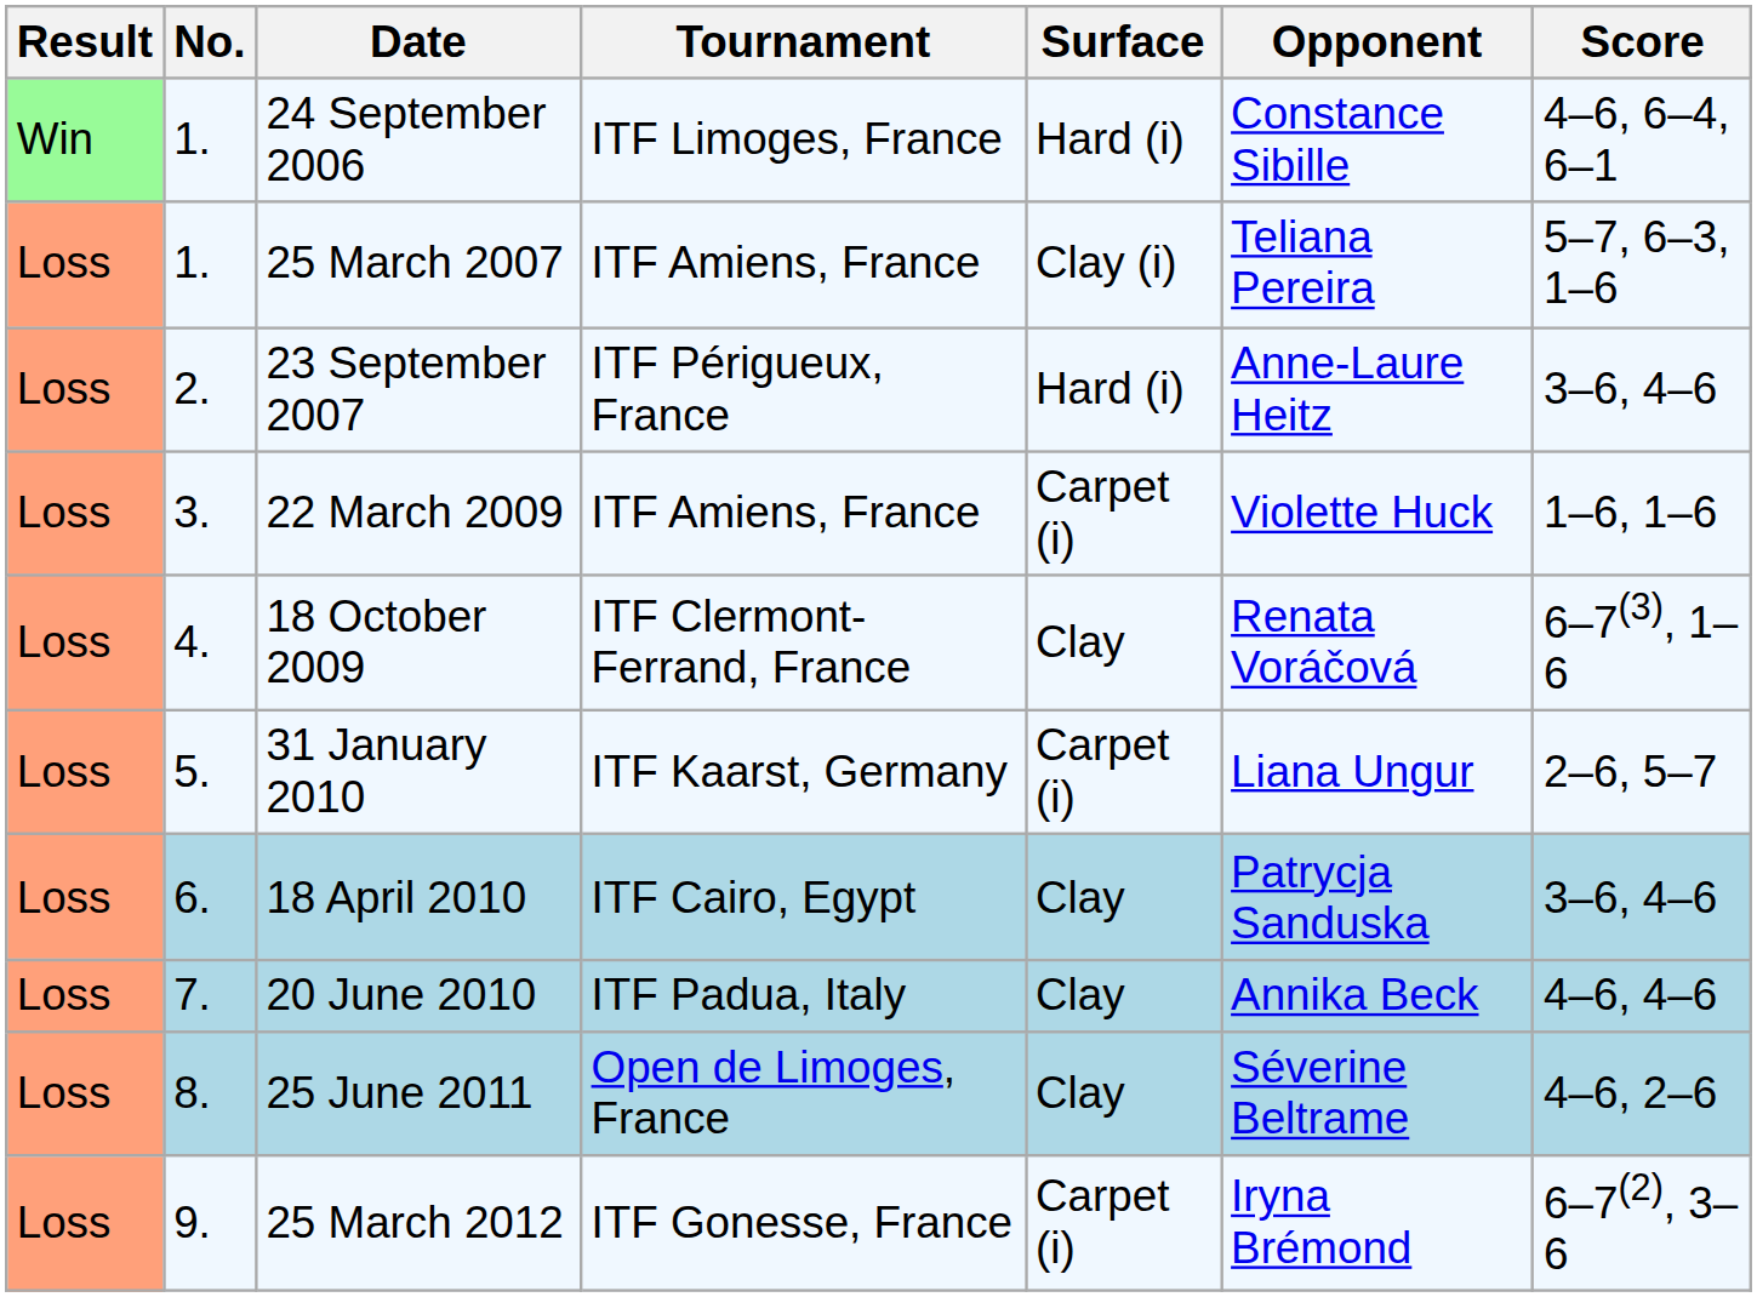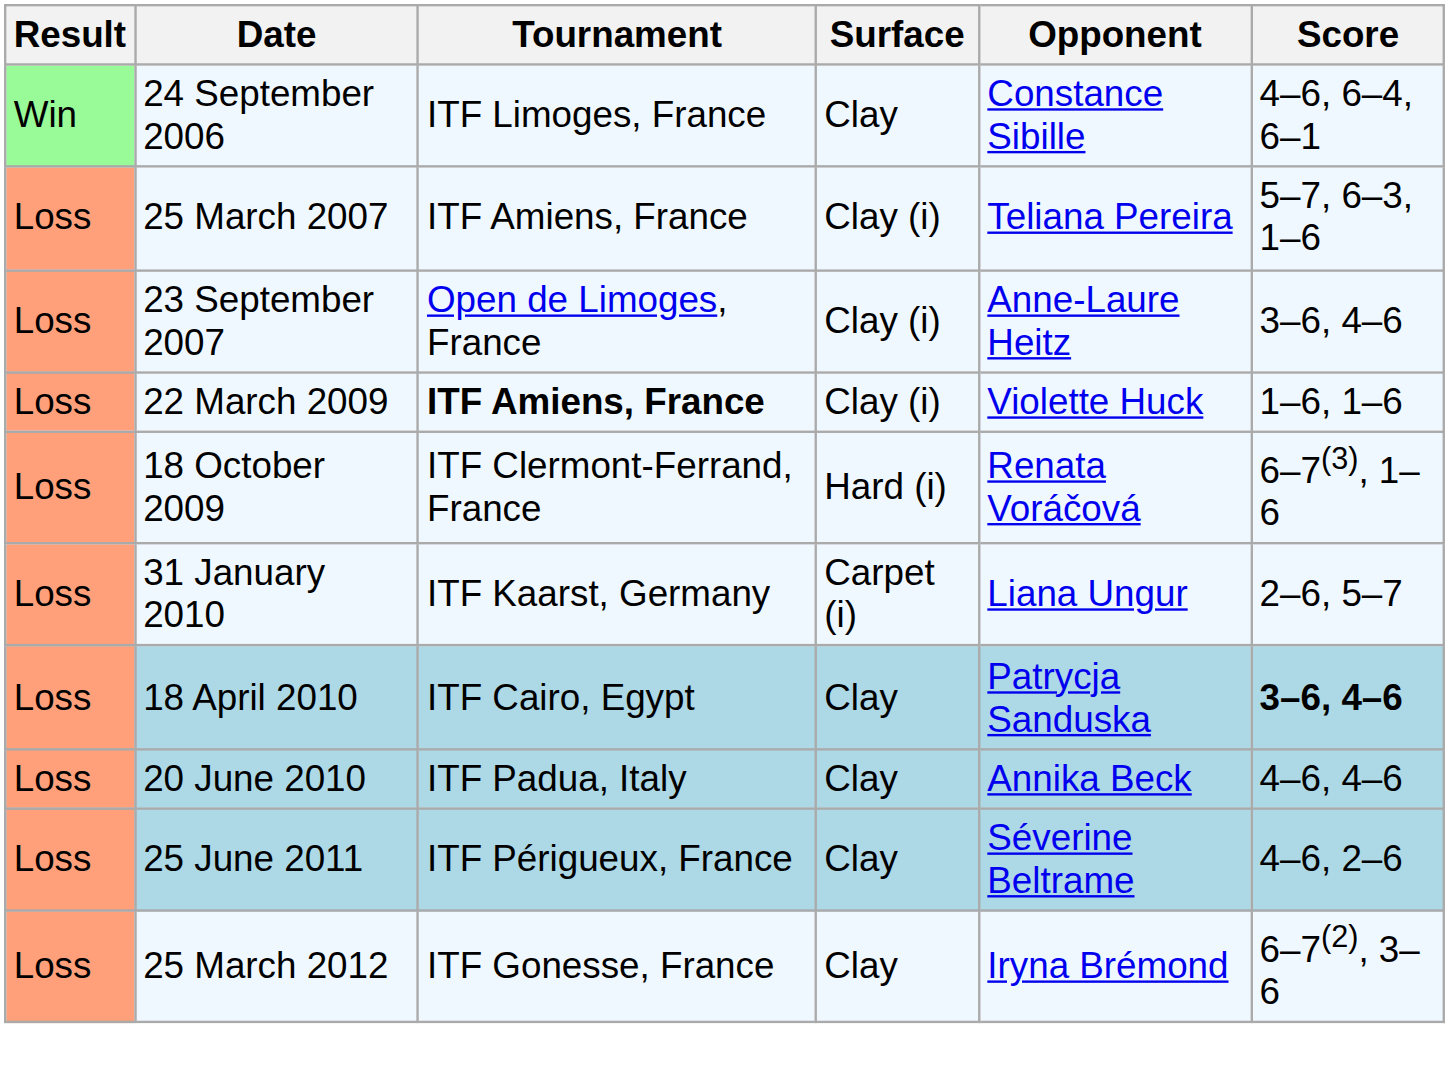 <table class="sortable wikitable" style="font-size:97%;">
 <tr>
 <th>Result</th>
-<th>No.</th>
 <th>Date</th>
 <th>Tournament</th>
 <th>Surface</th>
 <th>Opponent</th>
 <th class="unsortable">Score</th>
 </tr>
 <tr bgcolor="#f0f8ff">
 <td style="background:#98fb98;">Win</td>
-<td>1.</td>
 <td>24 September 2006</td>
 <td>ITF Limoges, France</td>
-<td>Hard (i)</td>
+<td>Clay</td>
 <td> <a href='#'>Constance Sibille</a></td>
 <td>4–6, 6–4, 6–1</td>
 </tr>
 <tr bgcolor="#f0f8ff">
 <td style="background:#ffa07a;">Loss</td>
-<td>1.</td>
 <td>25 March 2007</td>
 <td>ITF Amiens, France</td>
 <td>Clay (i)</td>
 <td> <a href='#'>Teliana Pereira</a></td>
 <td>5–7, 6–3, 1–6</td>
 </tr>
 <tr bgcolor="#f0f8ff">
 <td style="background:#ffa07a;">Loss</td>
-<td>2.</td>
 <td>23 September 2007</td>
-<td>ITF Périgueux, France</td>
-<td>Hard (i)</td>
+<td><a href='#'>Open de Limoges</a>, France</td>
+<td>Clay (i)</td>
 <td> <a href='#'>Anne-Laure Heitz</a></td>
 <td>3–6, 4–6</td>
 </tr>
 <tr bgcolor="#f0f8ff">
 <td style="background:#ffa07a;">Loss</td>
-<td>3.</td>
 <td>22 March 2009</td>
-<td>ITF Amiens, France</td>
-<td>Carpet (i)</td>
+<td><strong>ITF Amiens, France</strong></td>
+<td>Clay (i)</td>
 <td> <a href='#'>Violette Huck</a></td>
 <td>1–6, 1–6</td>
 </tr>
 <tr bgcolor="#f0f8ff">
 <td style="background:#ffa07a;">Loss</td>
-<td>4.</td>
 <td>18 October 2009</td>
 <td>ITF Clermont-Ferrand, France</td>
-<td>Clay</td>
+<td>Hard (i)</td>
 <td> <a href='#'>Renata Voráčová</a></td>
 <td>6–7<sup>(3)</sup>, 1–6</td>
 </tr>
 <tr bgcolor="#f0f8ff">
 <td style="background:#ffa07a;">Loss</td>
-<td>5.</td>
 <td>31 January 2010</td>
 <td>ITF Kaarst, Germany</td>
 <td>Carpet (i)</td>
 <td> <a href='#'>Liana Ungur</a></td>
 <td>2–6, 5–7</td>
 </tr>
 <tr bgcolor="lightblue">
 <td style="background:#ffa07a;">Loss</td>
-<td>6.</td>
 <td>18 April 2010</td>
 <td>ITF Cairo, Egypt</td>
 <td>Clay</td>
 <td> <a href='#'>Patrycja Sanduska</a></td>
-<td>3–6, 4–6</td>
+<td><strong>3–6, 4–6</strong></td>
 </tr>
 <tr bgcolor="lightblue">
 <td style="background:#ffa07a;">Loss</td>
-<td>7.</td>
 <td>20 June 2010</td>
 <td>ITF Padua, Italy</td>
 <td>Clay</td>
 <td> <a href='#'>Annika Beck</a></td>
 <td>4–6, 4–6</td>
 </tr>
 <tr bgcolor="lightblue">
 <td style="background:#ffa07a;">Loss</td>
-<td>8.</td>
 <td>25 June 2011</td>
-<td><a href='#'>Open de Limoges</a>, France</td>
+<td>ITF Périgueux, France</td>
 <td>Clay</td>
 <td> <a href='#'>Séverine Beltrame</a></td>
 <td>4–6, 2–6</td>
 </tr>
 <tr style="background:#f0f8ff;">
 <td style="background:#ffa07a;">Loss</td>
-<td>9.</td>
 <td>25 March 2012</td>
 <td>ITF Gonesse, France</td>
-<td>Carpet (i)</td>
+<td>Clay</td>
 <td> <a href='#'>Iryna Brémond</a></td>
 <td>6–7<sup>(2)</sup>, 3–6</td>
 </tr>
 </table>
